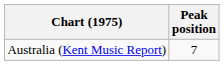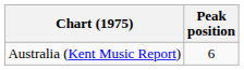 <table class="wikitable">
 <tr>
 <th>Chart (1975)</th>
 <th>Peak<br>position</th>
 </tr>
 <tr>
 <td>Australia (<a href='#'>Kent Music Report</a>)</td>
-<td style="text-align:center;">7</td>
+<td style="text-align:center;">6</td>
 </tr>
 </table>
